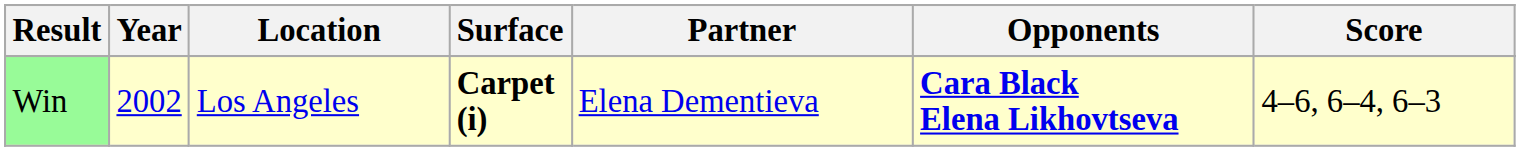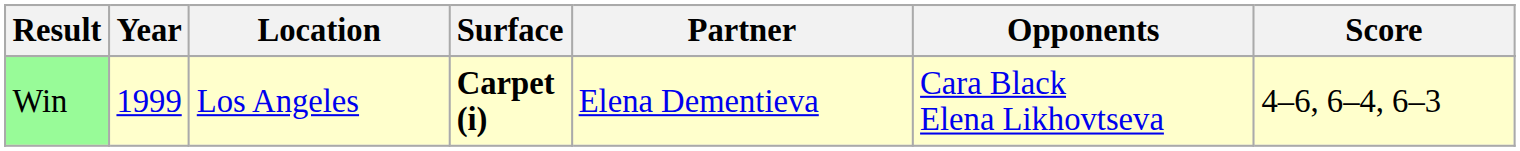 <table class="sortable wikitable">
 <tr>
 <th>Result</th>
 <th>Year</th>
 <th style="width:120px;">Location</th>
 <th style="width:50px;">Surface</th>
 <th style="width:160px;">Partner</th>
 <th style="width:160px;">Opponents</th>
 <th style="width:120px;" class="unsortable">Score</th>
 </tr>
 <tr>
 </tr>
 <tr style="background:#ffffcc;">
 <td style="background:#98fb98;">Win</td>
-<td><a href='#'>2002</a></td>
+<td><a href='#'>1999</a></td>
 <td><a href='#'>Los Angeles</a></td>
 <td><strong>Carpet (i)</strong></td>
 <td> <a href='#'>Elena Dementieva</a></td>
-<td><strong> <a href='#'>Cara Black</a> <br>  <a href='#'>Elena Likhovtseva</a></strong></td>
+<td> <a href='#'>Cara Black</a> <br>  <a href='#'>Elena Likhovtseva</a></td>
 <td>4–6, 6–4, 6–3</td>
 </tr>
 </table>
